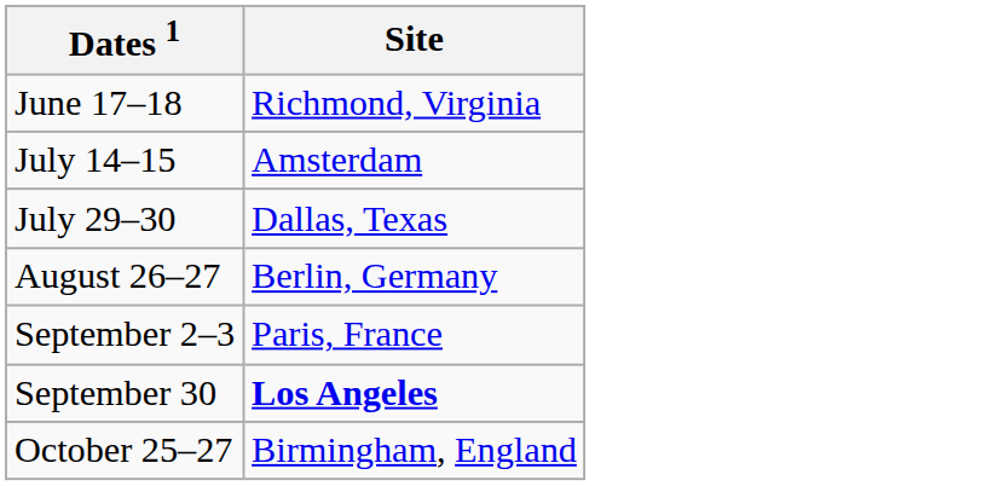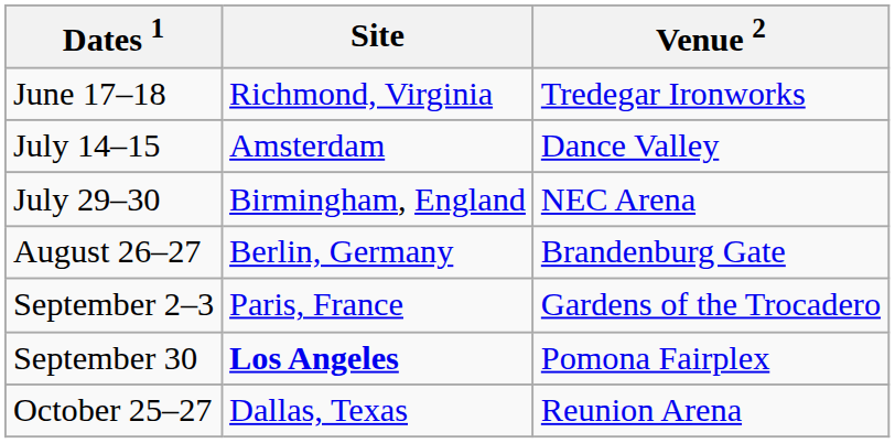 <table class="wikitable">
 <tr>
 <th>Dates <sup>1</sup></th>
 <th>Site</th>
+<th>Venue <sup>2</sup></th>
 </tr>
 <tr>
 <td>June 17–18</td>
 <td><a href='#'>Richmond, Virginia</a></td>
+<td><a href='#'>Tredegar Ironworks</a></td>
 </tr>
 <tr>
 <td>July 14–15</td>
 <td><a href='#'>Amsterdam</a></td>
+<td><a href='#'>Dance Valley</a></td>
 </tr>
 <tr>
 <td>July 29–30</td>
-<td><a href='#'>Dallas, Texas</a></td>
+<td><a href='#'>Birmingham</a>, <a href='#'>England</a></td>
+<td><a href='#'>NEC Arena</a></td>
 </tr>
 <tr>
 <td>August 26–27</td>
 <td><a href='#'>Berlin, Germany</a></td>
+<td><a href='#'>Brandenburg Gate</a></td>
 </tr>
 <tr>
 <td>September 2–3</td>
 <td><a href='#'>Paris, France</a></td>
+<td><a href='#'>Gardens of the Trocadero</a></td>
 </tr>
 <tr>
 <td>September 30</td>
 <td><strong><a href='#'>Los Angeles</a></strong></td>
+<td><a href='#'>Pomona Fairplex</a></td>
 </tr>
 <tr>
 <td>October 25–27</td>
-<td><a href='#'>Birmingham</a>, <a href='#'>England</a></td>
+<td><a href='#'>Dallas, Texas</a></td>
+<td><a href='#'>Reunion Arena</a></td>
 </tr>
 </table>
